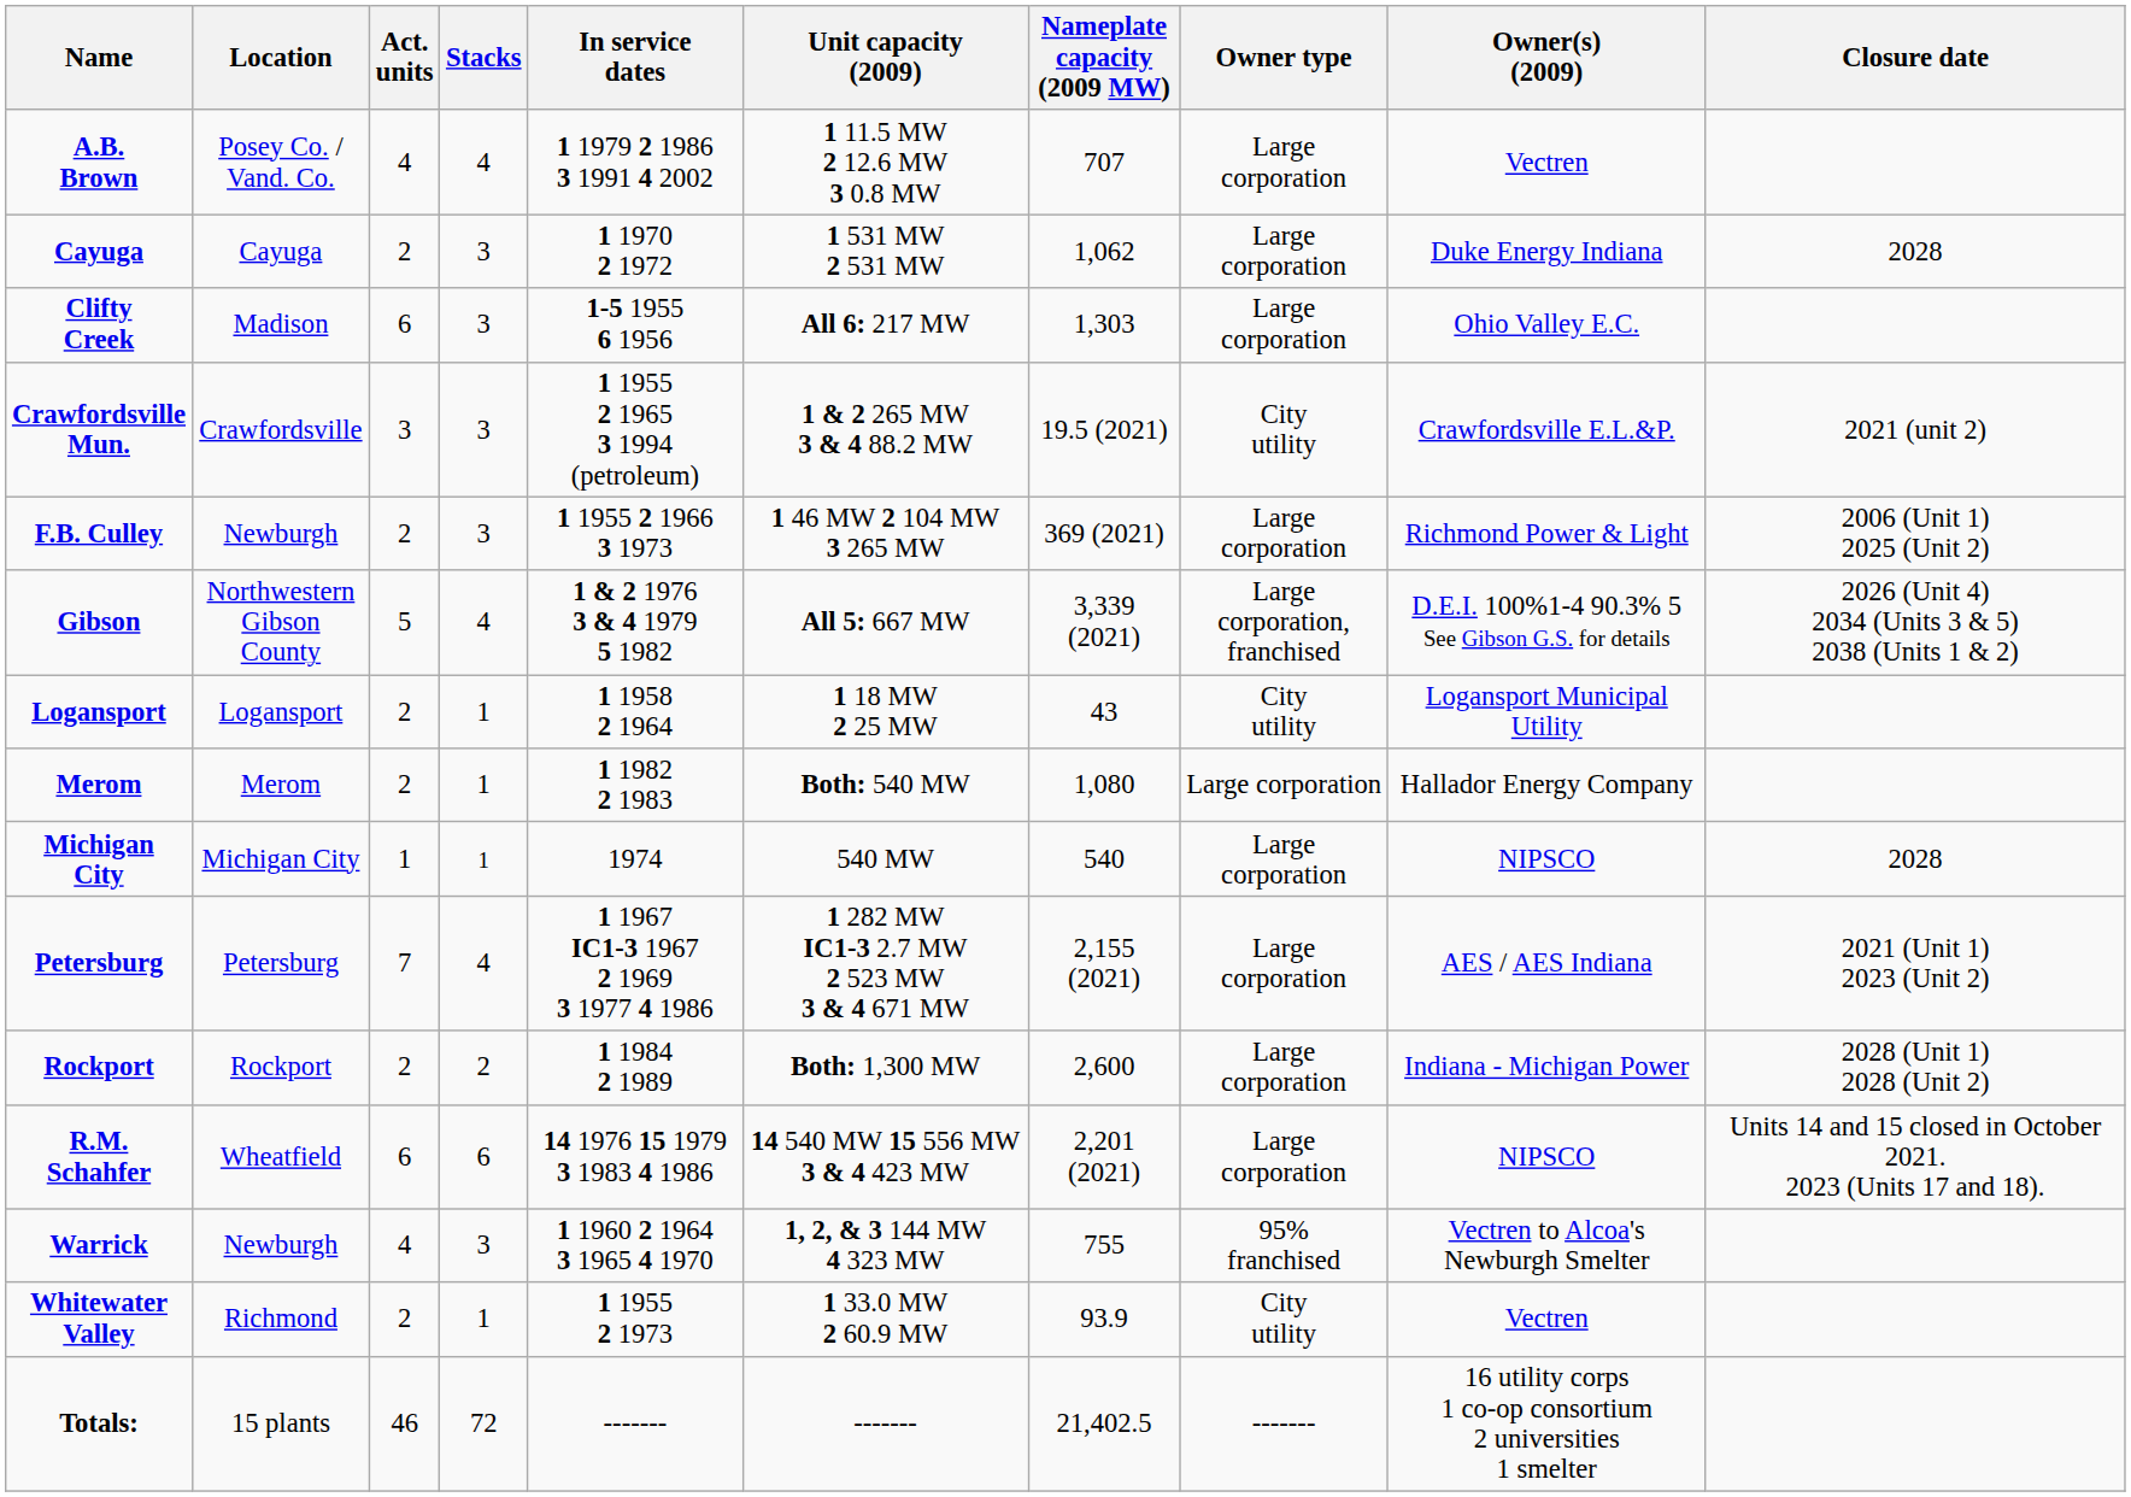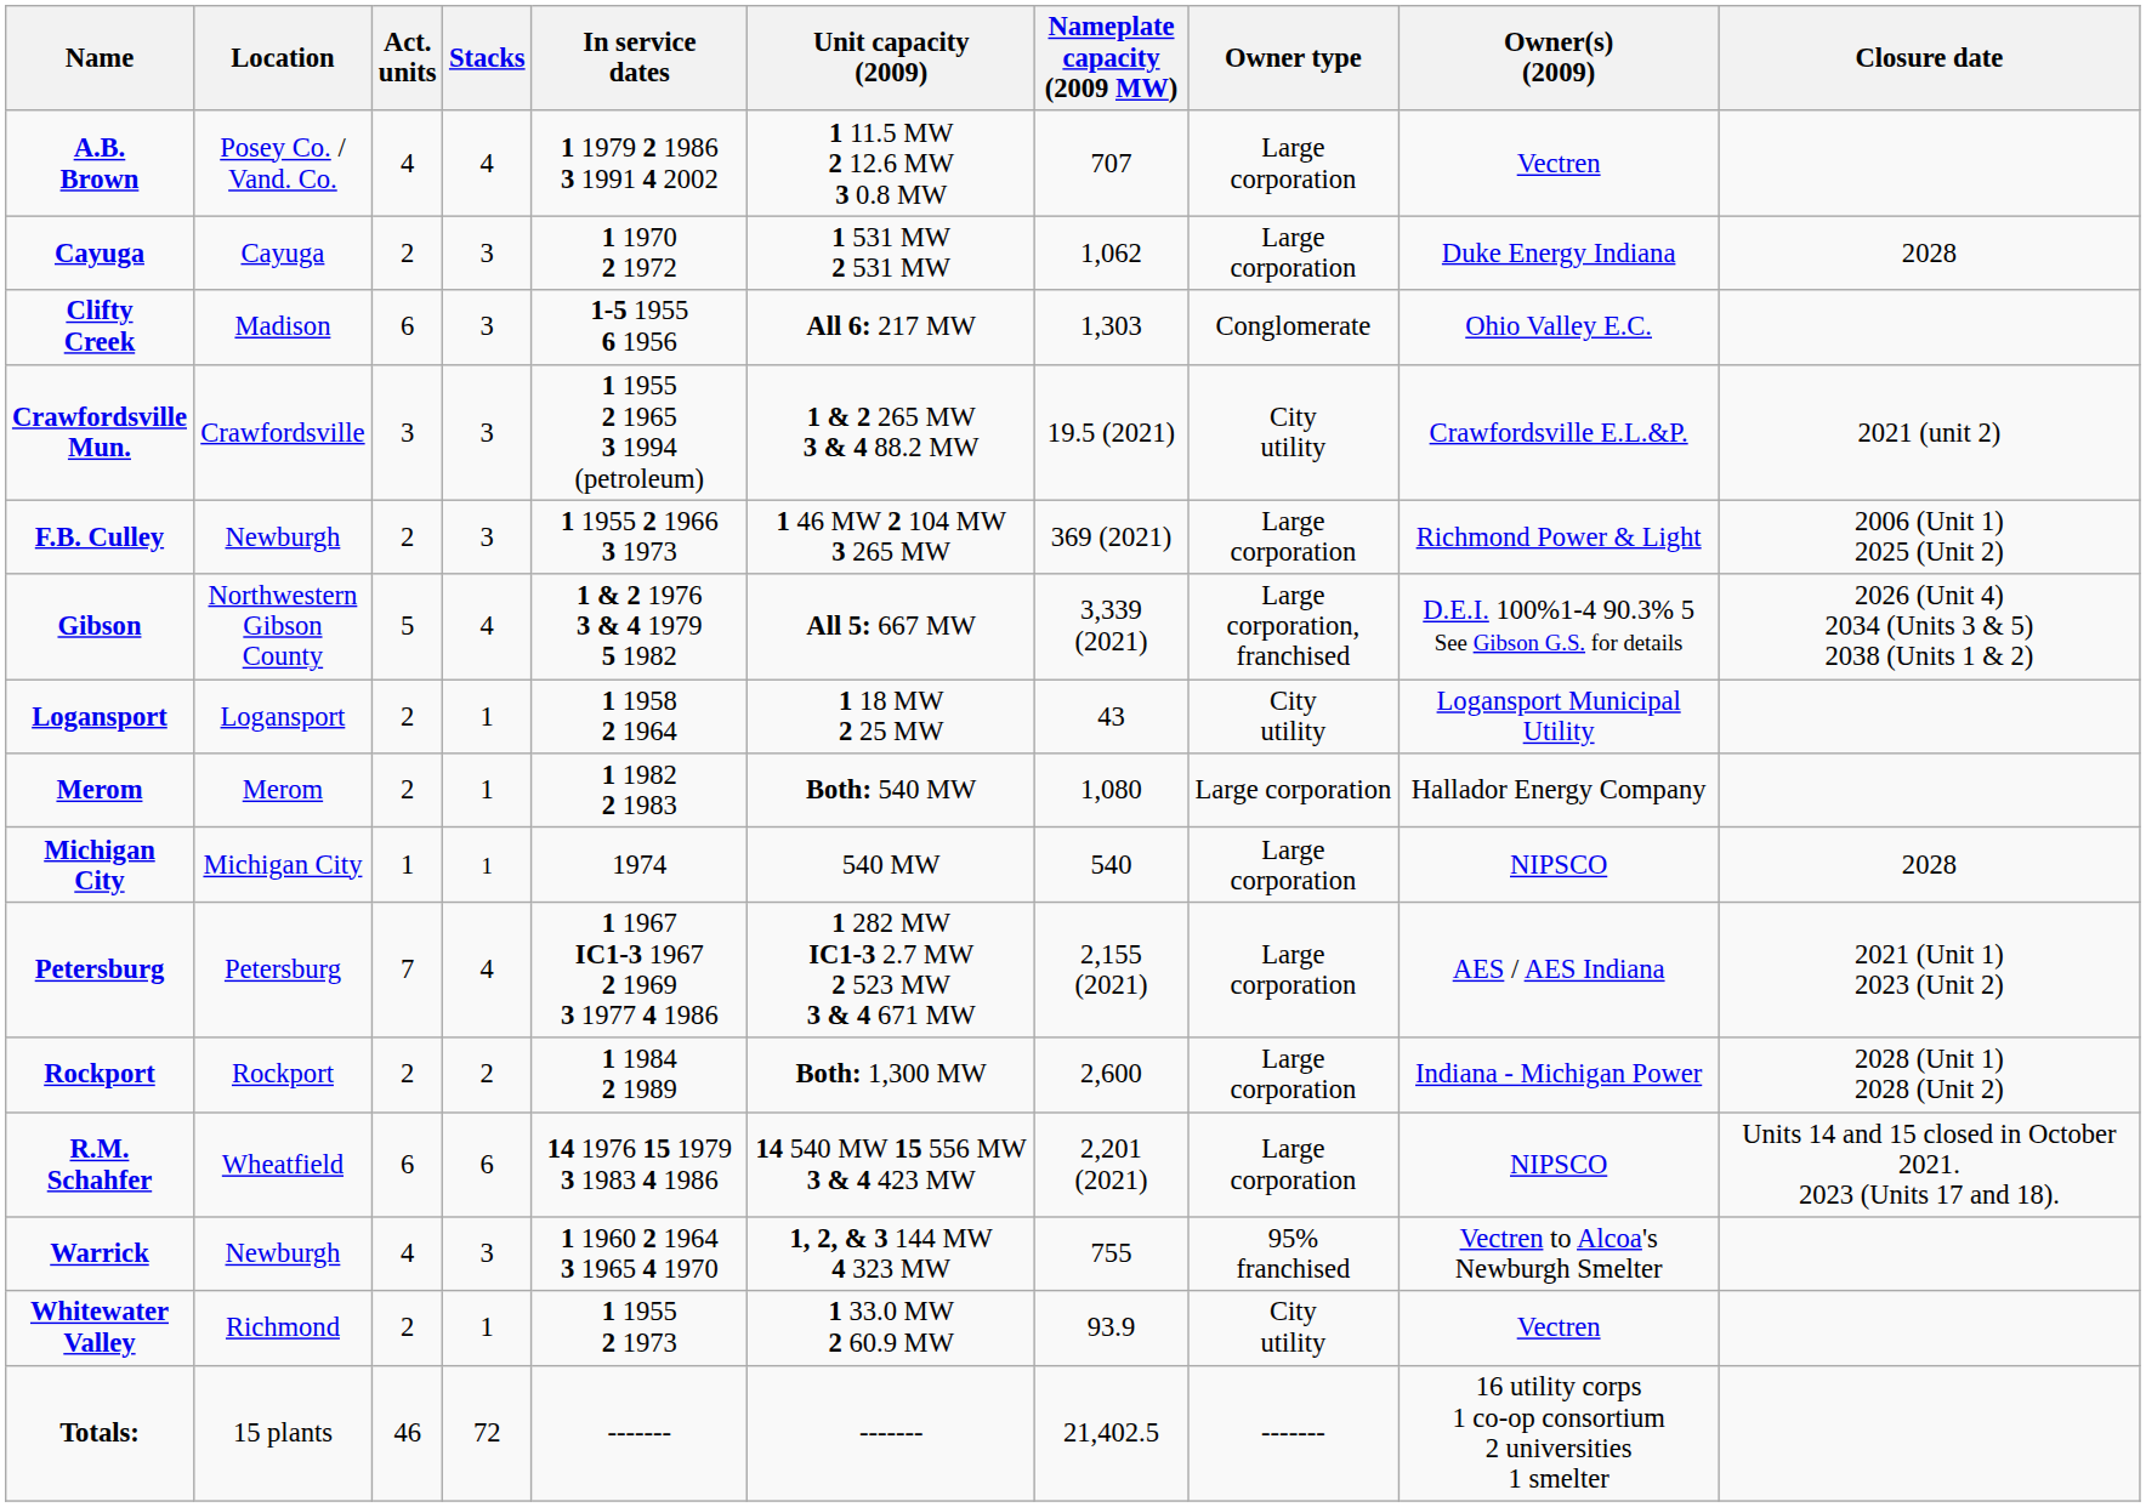 <table class="wikitable sortable" style="text-align:center">
 <tr>
 <th>Name</th>
 <th>Location</th>
 <th>Act.<br>units</th>
 <th><a href='#'>Stacks</a></th>
 <th>In service <br> dates</th>
 <th>Unit capacity <br> (2009)</th>
 <th><a href='#'>Nameplate <br> capacity</a> <br> (2009 <a href='#'>MW</a>)</th>
 <th>Owner type</th>
 <th>Owner(s) <br> (2009)</th>
 <th>Closure date</th>
 </tr>
 <tr>
 <td><strong><a href='#'>A.B. <br> Brown</a></strong></td>
 <td><a href='#'>Posey Co.</a> / <br> <a href='#'>Vand. Co.</a></td>
 <td>4</td>
 <td>4</td>
 <td><strong>1</strong> 1979  <strong>2</strong> 1986 <br> <strong>3</strong> 1991  <strong>4</strong> 2002</td>
 <td><strong>1</strong> 11.5 MW <br> <strong>2</strong> 12.6 MW<br><strong>3</strong> 0.8 MW</td>
 <td>707</td>
 <td>Large <br> corporation</td>
 <td><a href='#'>Vectren</a></td>
 <td></td>
 </tr>
 <tr>
 <td><strong><a href='#'>Cayuga</a></strong></td>
 <td><a href='#'>Cayuga</a></td>
 <td>2</td>
 <td>3</td>
 <td><strong>1</strong> 1970 <br> <strong>2</strong> 1972</td>
 <td><strong>1</strong> 531 MW <br> <strong>2</strong> 531 MW</td>
 <td>1,062</td>
 <td>Large <br> corporation</td>
 <td><a href='#'>Duke Energy Indiana</a></td>
 <td>2028</td>
 </tr>
 <tr>
 <td><strong><a href='#'>Clifty <br> Creek</a></strong></td>
 <td><a href='#'>Madison</a></td>
 <td>6</td>
 <td>3</td>
 <td><strong>1-5</strong> 1955 <br> <strong>6</strong> 1956</td>
 <td><strong>All 6:</strong> 217 MW</td>
 <td>1,303</td>
-<td>Large <br> corporation</td>
+<td>Conglomerate</td>
 <td><a href='#'>Ohio Valley E.C.</a></td>
 <td></td>
 </tr>
 <tr>
 <td><strong><a href='#'>Crawfordsville <br> Mun.</a></strong></td>
 <td><a href='#'>Crawfordsville</a></td>
 <td>3</td>
 <td>3</td>
 <td><strong>1</strong> 1955 <br> <strong>2</strong> 1965<br><strong>3</strong> 1994 (petroleum)</td>
 <td><strong>1 & 2</strong> 265 MW<br> <strong>3 & 4</strong> 88.2 MW</td>
 <td>19.5 (2021)</td>
 <td>City <br> utility</td>
 <td><a href='#'>Crawfordsville E.L.&P.</a></td>
 <td>2021 (unit 2)</td>
 </tr>
 <tr>
 <td><strong><a href='#'>F.B. Culley</a></strong></td>
 <td><a href='#'>Newburgh</a></td>
 <td>2</td>
 <td>3</td>
 <td><strong>1</strong> 1955 <strong>2</strong> 1966 <br> <strong>3</strong> 1973</td>
 <td><strong>1</strong> 46 MW <strong>2</strong> 104 MW <br> <strong>3</strong> 265 MW</td>
 <td>369 (2021)</td>
 <td>Large <br> corporation</td>
 <td><a href='#'>Richmond Power & Light</a></td>
 <td>2006 (Unit 1)<br>2025 (Unit 2)</td>
 </tr>
 <tr>
 <td><strong><a href='#'>Gibson</a></strong></td>
 <td><a href='#'>Northwestern <br> Gibson County</a></td>
 <td>5</td>
 <td>4</td>
 <td><strong>1 & 2</strong> 1976 <br> <strong>3 & 4</strong> 1979 <strong>5</strong> 1982</td>
 <td><strong>All 5:</strong> 667 MW</td>
 <td>3,339 (2021)</td>
 <td>Large corporation, <br> franchised</td>
 <td><a href='#'>D.E.I.</a> 100%1-4 90.3% 5 <br> <small>See <a href='#'>Gibson G.S.</a> for details</small></td>
 <td>2026 (Unit 4)<br>2034 (Units 3 & 5)<br>2038 (Units 1 & 2)</td>
 </tr>
 <tr>
 <td><strong><a href='#'>Logansport</a></strong></td>
 <td><a href='#'>Logansport</a></td>
 <td>2</td>
 <td>1</td>
 <td><strong>1</strong> 1958 <br> <strong>2</strong> 1964</td>
 <td><strong>1</strong> 18 MW <br> <strong>2</strong> 25 MW</td>
 <td>43</td>
 <td>City <br> utility</td>
 <td><a href='#'>Logansport Municipal Utility</a></td>
 <td></td>
 </tr>
 <tr>
 <td><strong><a href='#'>Merom</a></strong></td>
 <td><a href='#'>Merom</a></td>
 <td>2</td>
 <td>1</td>
 <td><strong>1</strong> 1982 <br> <strong>2</strong> 1983</td>
 <td><strong>Both:</strong> 540 MW</td>
 <td>1,080</td>
 <td>Large corporation</td>
 <td>Hallador Energy Company</td>
 <td></td>
 </tr>
 <tr>
 <td><strong><a href='#'>Michigan <br> City</a></strong></td>
 <td><a href='#'>Michigan City</a></td>
 <td>1</td>
 <td><small>1</small></td>
 <td>1974</td>
 <td>540 MW</td>
 <td>540</td>
 <td>Large <br> corporation</td>
 <td><a href='#'>NIPSCO</a></td>
 <td>2028</td>
 </tr>
 <tr>
 <td><strong><a href='#'>Petersburg</a></strong></td>
 <td><a href='#'>Petersburg</a></td>
 <td>7</td>
 <td>4</td>
 <td><strong>1</strong> 1967<br><strong>IC1-3</strong> 1967 <strong>2</strong> 1969 <br> <strong>3</strong> 1977 <strong>4</strong> 1986</td>
 <td><strong>1</strong> 282 MW<br><strong>IC1-3</strong> 2.7 MW <strong>2</strong> 523 MW <br> <strong>3 & 4</strong> 671 MW</td>
 <td>2,155 (2021)</td>
 <td>Large <br> corporation</td>
 <td><a href='#'>AES</a> / <a href='#'>AES Indiana</a></td>
 <td>2021 (Unit 1)<br>2023 (Unit 2)</td>
 </tr>
 <tr>
 <td><strong><a href='#'>Rockport</a></strong></td>
 <td><a href='#'>Rockport</a></td>
 <td>2</td>
 <td>2</td>
 <td><strong>1</strong> 1984 <br> <strong>2</strong> 1989</td>
 <td><strong>Both:</strong> 1,300 MW</td>
 <td>2,600</td>
 <td>Large <br> corporation</td>
 <td><a href='#'>Indiana - Michigan Power</a></td>
 <td>2028 (Unit 1)<br>2028 (Unit 2)</td>
 </tr>
 <tr>
 <td><strong><a href='#'>R.M. <br> Schahfer</a></strong></td>
 <td><a href='#'>Wheatfield</a></td>
 <td>6</td>
 <td>6</td>
 <td><strong>14</strong> 1976 <strong>15</strong> 1979 <br> <strong>3</strong> 1983 <strong>4</strong> 1986</td>
 <td><strong>14</strong> 540 MW <strong>15</strong> 556 MW <br> <strong>3 & 4</strong> 423 MW</td>
 <td>2,201 (2021)</td>
 <td>Large <br> corporation</td>
 <td><a href='#'>NIPSCO</a></td>
 <td>Units 14 and 15 closed in October 2021.<br>2023 (Units 17 and 18).</td>
 </tr>
 <tr>
 <td><strong><a href='#'>Warrick</a></strong></td>
 <td><a href='#'>Newburgh</a></td>
 <td>4</td>
 <td>3</td>
 <td><strong>1</strong> 1960 <strong>2</strong> 1964 <br> <strong>3</strong> 1965 <strong>4</strong> 1970</td>
 <td><strong>1, 2, & 3</strong> 144 MW <br> <strong>4</strong> 323 MW</td>
 <td>755</td>
 <td>95% <br> franchised</td>
 <td><a href='#'>Vectren</a> to <a href='#'>Alcoa</a>'s <br> Newburgh Smelter</td>
 <td></td>
 </tr>
 <tr>
 <td><strong><a href='#'>Whitewater <br> Valley</a></strong></td>
 <td><a href='#'>Richmond</a></td>
 <td>2</td>
 <td>1</td>
 <td><strong>1</strong> 1955 <br> <strong>2</strong> 1973</td>
 <td><strong>1</strong> 33.0 MW <br> <strong>2</strong> 60.9 MW</td>
 <td>93.9</td>
 <td>City <br> utility</td>
 <td><a href='#'>Vectren</a></td>
 <td></td>
 </tr>
 <tr>
 <td><strong>Totals:</strong></td>
 <td>15 plants</td>
 <td>46 <br></td>
 <td>72</td>
 <td>-------</td>
 <td>-------</td>
 <td>21,402.5</td>
 <td>-------</td>
 <td>16 utility corps <br> 1 co-op consortium  <br> 2 universities <br> 1 smelter</td>
 <td></td>
 </tr>
 </table>
